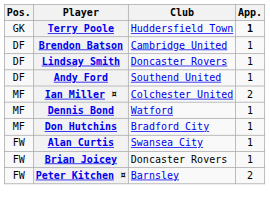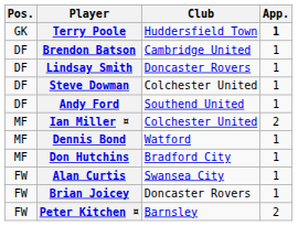 <table class="wikitable plainrowheaders" style="text-align: left">
 <tr>
 <th scope=col>Pos.</th>
 <th scope=col>Player</th>
 <th scope=col>Club</th>
 <th scope=col>App.</th>
 </tr>
 <tr>
 <td style=text-align:center>GK</td>
 <th scope=row><a href='#'>Terry Poole</a></th>
 <td><a href='#'>Huddersfield Town</a></td>
 <td style=text-align:center><strong>1</strong></td>
 </tr>
 <tr>
 <td style=text-align:center>DF</td>
 <th scope=row><a href='#'>Brendon Batson</a></th>
 <td><a href='#'>Cambridge United</a></td>
 <td style=text-align:center>1</td>
 </tr>
 <tr>
 <td style=text-align:center>DF</td>
 <th scope=row><a href='#'>Lindsay Smith</a></th>
 <td><a href='#'>Doncaster Rovers</a></td>
+<td style=text-align:center>1</td>
+</tr>
+<tr>
+<td style=text-align:center>DF</td>
+<th scope=row><a href='#'>Steve Dowman</a></th>
+<td>Colchester United</td>
 <td style=text-align:center>1</td>
 </tr>
 <tr>
 <td style=text-align:center>DF</td>
 <th scope=row><a href='#'>Andy Ford</a></th>
 <td><a href='#'>Southend United</a></td>
 <td style=text-align:center>1</td>
 </tr>
 <tr>
 <td style=text-align:center>MF</td>
 <th scope=row><a href='#'>Ian Miller</a> ¤</th>
 <td><a href='#'>Colchester United</a></td>
 <td style=text-align:center>2</td>
 </tr>
 <tr>
 <td style=text-align:center>MF</td>
 <th scope=row><a href='#'>Dennis Bond</a></th>
 <td><a href='#'>Watford</a></td>
 <td style=text-align:center>1</td>
 </tr>
 <tr>
 <td style=text-align:center>MF</td>
 <th scope=row><a href='#'>Don Hutchins</a></th>
 <td><a href='#'>Bradford City</a></td>
 <td style=text-align:center>1</td>
 </tr>
 <tr>
 <td style=text-align:center>FW</td>
 <th scope=row><a href='#'>Alan Curtis</a></th>
 <td><a href='#'>Swansea City</a></td>
 <td style=text-align:center>1</td>
 </tr>
 <tr>
 <td style=text-align:center>FW</td>
 <th scope=row><a href='#'>Brian Joicey</a></th>
 <td>Doncaster Rovers</td>
 <td style=text-align:center>1</td>
 </tr>
 <tr>
 <td style=text-align:center>FW</td>
 <th scope=row><a href='#'>Peter Kitchen</a> ¤</th>
 <td><a href='#'>Barnsley</a></td>
 <td style=text-align:center>2</td>
 </tr>
 </table>
